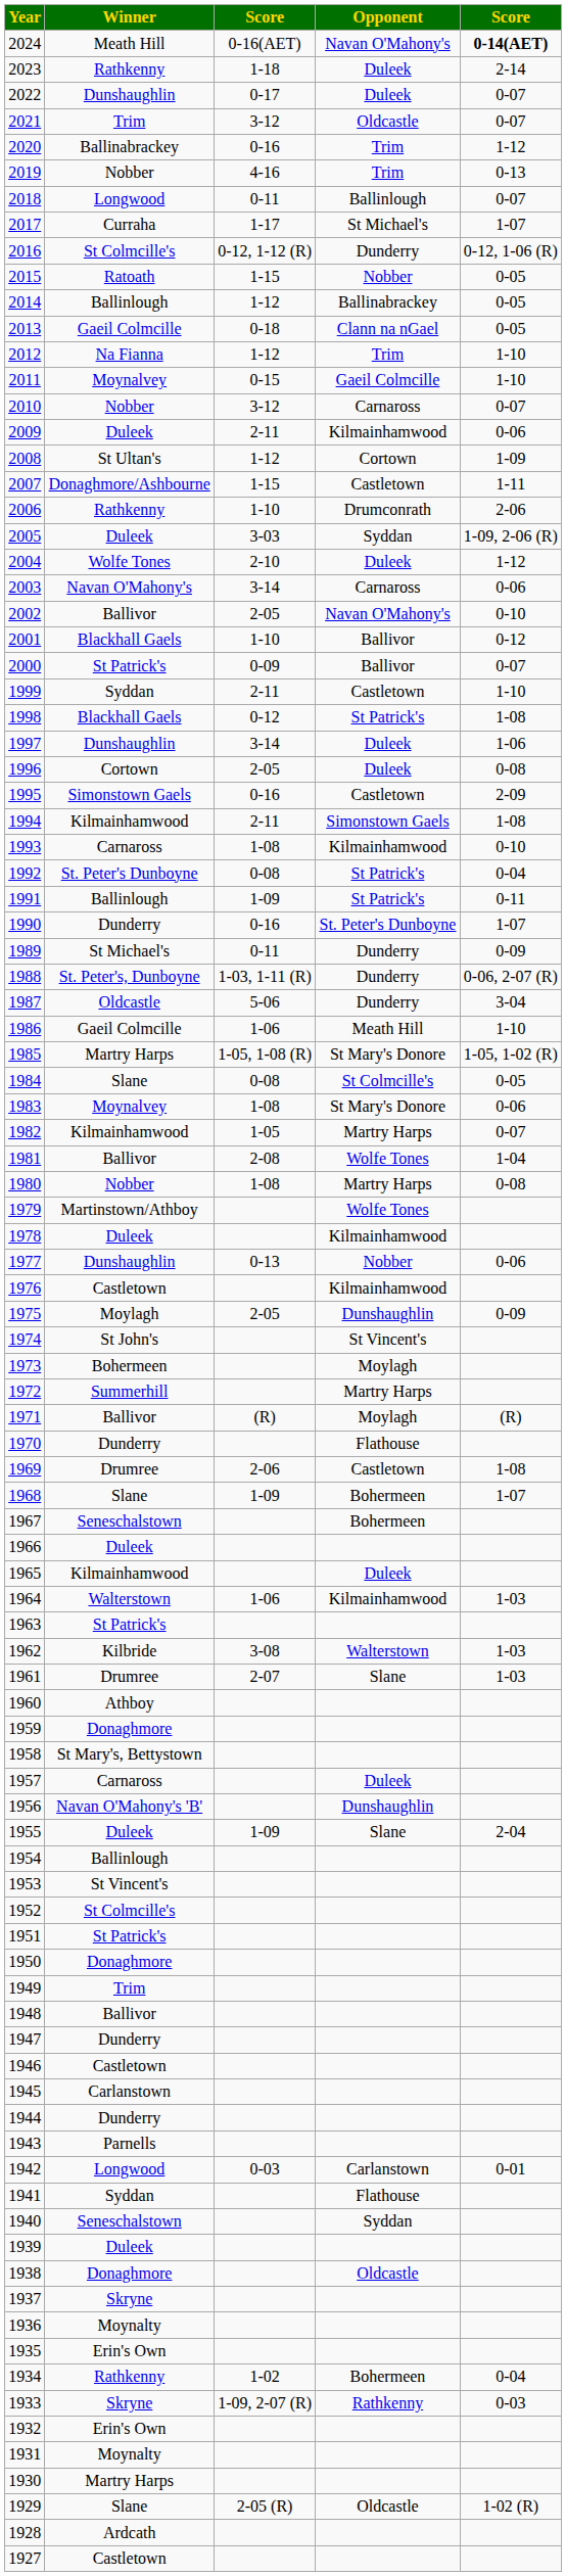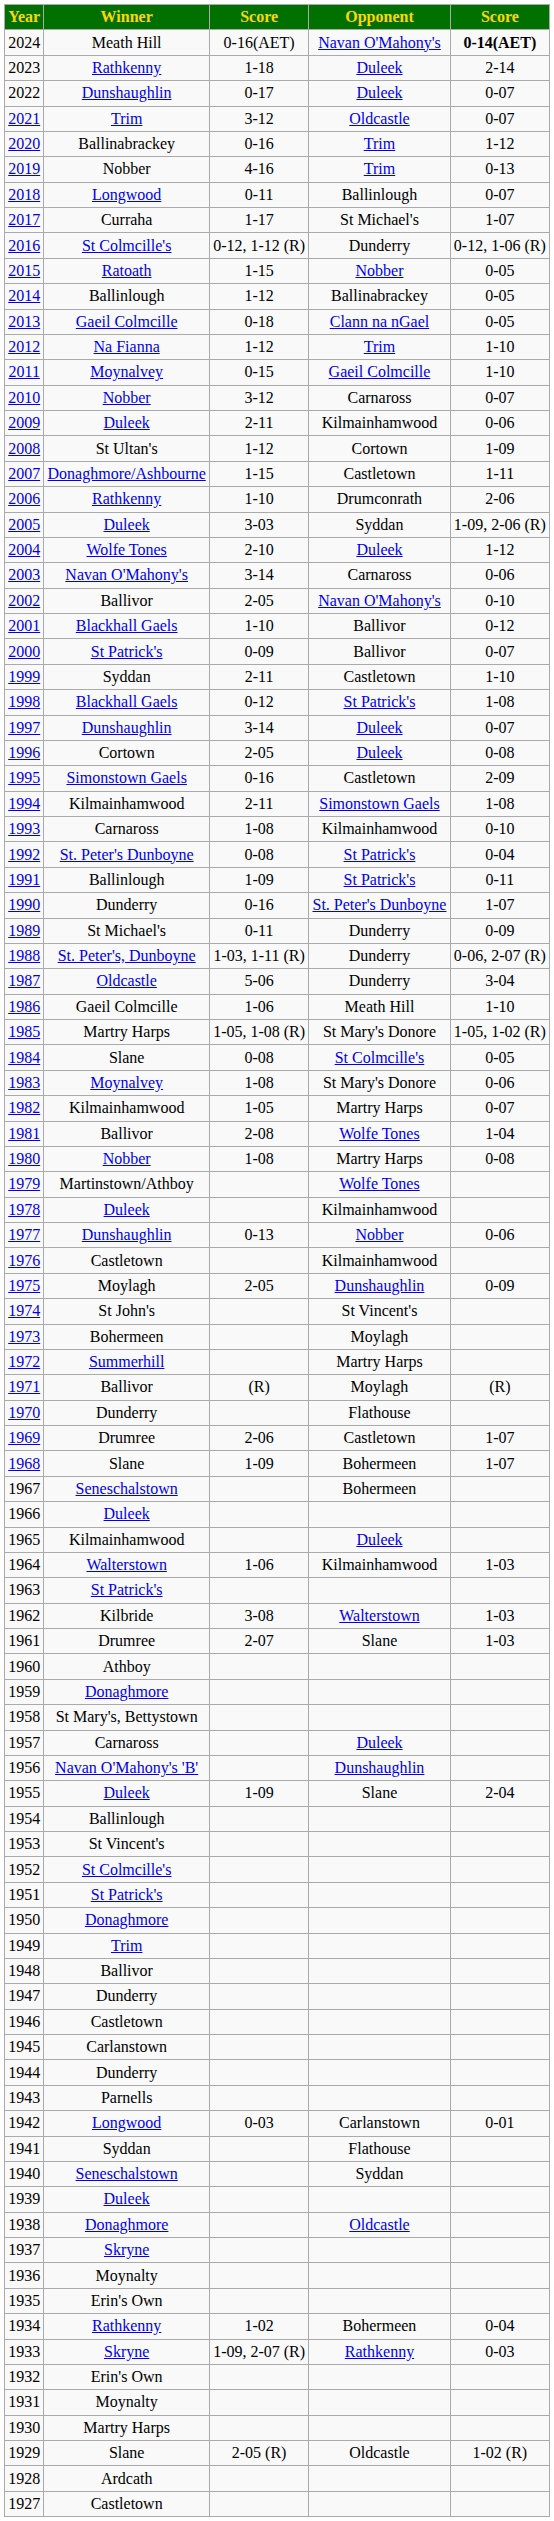 <table class="wikitable" style="text-align:center;">
 <tr>
 <th style="background:#007000;color:gold">Year</th>
 <th style="background:#007000;color:gold">Winner</th>
 <th style="background:#007000;color:gold">Score</th>
 <th style="background:#007000;color:gold">Opponent</th>
 <th style="background:#007000;color:gold">Score</th>
 </tr>
 <tr>
 <td>2024</td>
 <td>Meath Hill</td>
 <td>0-16(AET)</td>
 <td><a href='#'>Navan O'Mahony's</a></td>
 <td><strong>0-14(AET)</strong></td>
 </tr>
 <tr>
 <td>2023</td>
 <td><a href='#'>Rathkenny</a></td>
 <td>1-18</td>
 <td><a href='#'>Duleek</a></td>
 <td>2-14</td>
 </tr>
 <tr>
 <td>2022</td>
 <td><a href='#'>Dunshaughlin</a></td>
 <td>0-17</td>
 <td><a href='#'>Duleek</a></td>
 <td>0-07</td>
 </tr>
 <tr>
 <td><a href='#'>2021</a></td>
 <td><a href='#'>Trim</a></td>
 <td>3-12</td>
 <td><a href='#'>Oldcastle</a></td>
 <td>0-07</td>
 </tr>
 <tr>
 <td><a href='#'>2020</a></td>
 <td>Ballinabrackey</td>
 <td>0-16</td>
 <td><a href='#'>Trim</a></td>
 <td>1-12</td>
 </tr>
 <tr>
 <td><a href='#'>2019</a></td>
 <td>Nobber</td>
 <td>4-16</td>
 <td><a href='#'>Trim</a></td>
 <td>0-13</td>
 </tr>
 <tr>
 <td><a href='#'>2018</a></td>
 <td><a href='#'>Longwood</a></td>
 <td>0-11</td>
 <td>Ballinlough</td>
 <td>0-07</td>
 </tr>
 <tr>
 <td><a href='#'>2017</a></td>
 <td>Curraha</td>
 <td>1-17</td>
 <td>St Michael's</td>
 <td>1-07</td>
 </tr>
 <tr>
 <td><a href='#'>2016</a></td>
 <td><a href='#'>St Colmcille's</a></td>
 <td>0-12, 1-12 (R)</td>
 <td>Dunderry</td>
 <td>0-12, 1-06 (R)</td>
 </tr>
 <tr>
 <td><a href='#'>2015</a></td>
 <td><a href='#'>Ratoath</a></td>
 <td>1-15</td>
 <td><a href='#'>Nobber</a></td>
 <td>0-05</td>
 </tr>
 <tr>
 <td><a href='#'>2014</a></td>
 <td>Ballinlough</td>
 <td>1-12</td>
 <td>Ballinabrackey</td>
 <td>0-05</td>
 </tr>
 <tr>
 <td><a href='#'>2013</a></td>
 <td><a href='#'>Gaeil Colmcille</a></td>
 <td>0-18</td>
 <td><a href='#'>Clann na nGael</a></td>
 <td>0-05</td>
 </tr>
 <tr>
 <td><a href='#'>2012</a></td>
 <td><a href='#'>Na Fianna</a></td>
 <td>1-12</td>
 <td><a href='#'>Trim</a></td>
 <td>1-10</td>
 </tr>
 <tr>
 <td><a href='#'>2011</a></td>
 <td><a href='#'>Moynalvey</a></td>
 <td>0-15</td>
 <td><a href='#'>Gaeil Colmcille</a></td>
 <td>1-10</td>
 </tr>
 <tr>
 <td><a href='#'>2010</a></td>
 <td><a href='#'>Nobber</a></td>
 <td>3-12</td>
 <td>Carnaross</td>
 <td>0-07</td>
 </tr>
 <tr>
 <td><a href='#'>2009</a></td>
 <td><a href='#'>Duleek</a></td>
 <td>2-11</td>
 <td>Kilmainhamwood</td>
 <td>0-06</td>
 </tr>
 <tr>
 <td><a href='#'>2008</a></td>
 <td>St Ultan's</td>
 <td>1-12</td>
 <td>Cortown</td>
 <td>1-09</td>
 </tr>
 <tr>
 <td><a href='#'>2007</a></td>
 <td><a href='#'>Donaghmore/Ashbourne</a></td>
 <td>1-15</td>
 <td>Castletown</td>
 <td>1-11</td>
 </tr>
 <tr>
 <td><a href='#'>2006</a></td>
 <td><a href='#'>Rathkenny</a></td>
 <td>1-10</td>
 <td>Drumconrath</td>
 <td>2-06</td>
 </tr>
 <tr>
 <td><a href='#'>2005</a></td>
 <td><a href='#'>Duleek</a></td>
 <td>3-03</td>
 <td>Syddan</td>
 <td>1-09, 2-06 (R)</td>
 </tr>
 <tr>
 <td><a href='#'>2004</a></td>
 <td><a href='#'>Wolfe Tones</a></td>
 <td>2-10</td>
 <td><a href='#'>Duleek</a></td>
 <td>1-12</td>
 </tr>
 <tr>
 <td><a href='#'>2003</a></td>
 <td><a href='#'>Navan O'Mahony's</a></td>
 <td>3-14</td>
 <td>Carnaross</td>
 <td>0-06</td>
 </tr>
 <tr>
 <td><a href='#'>2002</a></td>
 <td>Ballivor</td>
 <td>2-05</td>
 <td><a href='#'>Navan O'Mahony's</a></td>
 <td>0-10</td>
 </tr>
 <tr>
 <td><a href='#'>2001</a></td>
 <td><a href='#'>Blackhall Gaels</a></td>
 <td>1-10</td>
 <td>Ballivor</td>
 <td>0-12</td>
 </tr>
 <tr>
 <td><a href='#'>2000</a></td>
 <td><a href='#'>St Patrick's</a></td>
 <td>0-09</td>
 <td>Ballivor</td>
 <td>0-07</td>
 </tr>
 <tr>
 <td><a href='#'>1999</a></td>
 <td>Syddan</td>
 <td>2-11</td>
 <td>Castletown</td>
 <td>1-10</td>
 </tr>
 <tr>
 <td><a href='#'>1998</a></td>
 <td><a href='#'>Blackhall Gaels</a></td>
 <td>0-12</td>
 <td><a href='#'>St Patrick's</a></td>
 <td>1-08</td>
 </tr>
 <tr>
 <td><a href='#'>1997</a></td>
 <td><a href='#'>Dunshaughlin</a></td>
 <td>3-14</td>
 <td><a href='#'>Duleek</a></td>
-<td>1-06</td>
+<td>0-07</td>
 </tr>
 <tr>
 <td><a href='#'>1996</a></td>
 <td>Cortown</td>
 <td>2-05</td>
 <td><a href='#'>Duleek</a></td>
 <td>0-08</td>
 </tr>
 <tr>
 <td><a href='#'>1995</a></td>
 <td><a href='#'>Simonstown Gaels</a></td>
 <td>0-16</td>
 <td>Castletown</td>
 <td>2-09</td>
 </tr>
 <tr>
 <td><a href='#'>1994</a></td>
 <td>Kilmainhamwood</td>
 <td>2-11</td>
 <td><a href='#'>Simonstown Gaels</a></td>
 <td>1-08</td>
 </tr>
 <tr>
 <td><a href='#'>1993</a></td>
 <td>Carnaross</td>
 <td>1-08</td>
 <td>Kilmainhamwood</td>
 <td>0-10</td>
 </tr>
 <tr>
 <td><a href='#'>1992</a></td>
 <td><a href='#'>St. Peter's Dunboyne</a></td>
 <td>0-08</td>
 <td><a href='#'>St Patrick's</a></td>
 <td>0-04</td>
 </tr>
 <tr>
 <td><a href='#'>1991</a></td>
 <td>Ballinlough</td>
 <td>1-09</td>
 <td><a href='#'>St Patrick's</a></td>
 <td>0-11</td>
 </tr>
 <tr>
 <td><a href='#'>1990</a></td>
 <td>Dunderry</td>
 <td>0-16</td>
 <td><a href='#'>St. Peter's Dunboyne</a></td>
 <td>1-07</td>
 </tr>
 <tr>
 <td><a href='#'>1989</a></td>
 <td>St Michael's</td>
 <td>0-11</td>
 <td>Dunderry</td>
 <td>0-09</td>
 </tr>
 <tr>
 <td><a href='#'>1988</a></td>
 <td><a href='#'>St. Peter's, Dunboyne</a></td>
 <td>1-03, 1-11 (R)</td>
 <td>Dunderry</td>
 <td>0-06, 2-07 (R)</td>
 </tr>
 <tr>
 <td><a href='#'>1987</a></td>
 <td><a href='#'>Oldcastle</a></td>
 <td>5-06</td>
 <td>Dunderry</td>
 <td>3-04</td>
 </tr>
 <tr>
 <td><a href='#'>1986</a></td>
 <td>Gaeil Colmcille</td>
 <td>1-06</td>
 <td>Meath Hill</td>
 <td>1-10</td>
 </tr>
 <tr>
 <td><a href='#'>1985</a></td>
 <td>Martry Harps</td>
 <td>1-05, 1-08 (R)</td>
 <td>St Mary's Donore</td>
 <td>1-05, 1-02 (R)</td>
 </tr>
 <tr>
 <td><a href='#'>1984</a></td>
 <td>Slane</td>
 <td>0-08</td>
 <td><a href='#'>St Colmcille's</a></td>
 <td>0-05</td>
 </tr>
 <tr>
 <td><a href='#'>1983</a></td>
 <td><a href='#'>Moynalvey</a></td>
 <td>1-08</td>
 <td>St Mary's Donore</td>
 <td>0-06</td>
 </tr>
 <tr>
 <td><a href='#'>1982</a></td>
 <td>Kilmainhamwood</td>
 <td>1-05</td>
 <td>Martry Harps</td>
 <td>0-07</td>
 </tr>
 <tr>
 <td><a href='#'>1981</a></td>
 <td>Ballivor</td>
 <td>2-08</td>
 <td><a href='#'>Wolfe Tones</a></td>
 <td>1-04</td>
 </tr>
 <tr>
 <td><a href='#'>1980</a></td>
 <td><a href='#'>Nobber</a></td>
 <td>1-08</td>
 <td>Martry Harps</td>
 <td>0-08</td>
 </tr>
 <tr>
 <td><a href='#'>1979</a></td>
 <td>Martinstown/Athboy</td>
 <td></td>
 <td><a href='#'>Wolfe Tones</a></td>
 <td></td>
 </tr>
 <tr>
 <td><a href='#'>1978</a></td>
 <td><a href='#'>Duleek</a></td>
 <td></td>
 <td>Kilmainhamwood</td>
 <td></td>
 </tr>
 <tr>
 <td><a href='#'>1977</a></td>
 <td><a href='#'>Dunshaughlin</a></td>
 <td>0-13</td>
 <td><a href='#'>Nobber</a></td>
 <td>0-06</td>
 </tr>
 <tr>
 <td><a href='#'>1976</a></td>
 <td>Castletown</td>
 <td></td>
 <td>Kilmainhamwood</td>
 <td></td>
 </tr>
 <tr>
 <td><a href='#'>1975</a></td>
 <td>Moylagh</td>
 <td>2-05</td>
 <td><a href='#'>Dunshaughlin</a></td>
 <td>0-09</td>
 </tr>
 <tr>
 <td><a href='#'>1974</a></td>
 <td>St John's</td>
 <td></td>
 <td>St Vincent's</td>
 <td></td>
 </tr>
 <tr>
 <td><a href='#'>1973</a></td>
 <td>Bohermeen</td>
 <td></td>
 <td>Moylagh</td>
 <td></td>
 </tr>
 <tr>
 <td><a href='#'>1972</a></td>
 <td><a href='#'>Summerhill</a></td>
 <td></td>
 <td>Martry Harps</td>
 <td></td>
 </tr>
 <tr>
 <td><a href='#'>1971</a></td>
 <td>Ballivor</td>
 <td>(R)</td>
 <td>Moylagh</td>
 <td>(R)</td>
 </tr>
 <tr>
 <td><a href='#'>1970</a></td>
 <td>Dunderry</td>
 <td></td>
 <td>Flathouse</td>
 <td></td>
 </tr>
 <tr>
 <td><a href='#'>1969</a></td>
 <td>Drumree</td>
 <td>2-06</td>
 <td>Castletown</td>
-<td>1-08</td>
+<td>1-07</td>
 </tr>
 <tr>
 <td><a href='#'>1968</a></td>
 <td>Slane</td>
 <td>1-09</td>
 <td>Bohermeen</td>
 <td>1-07</td>
 </tr>
 <tr>
 <td>1967</td>
 <td><a href='#'>Seneschalstown</a></td>
 <td></td>
 <td>Bohermeen</td>
 <td></td>
 </tr>
 <tr>
 <td>1966</td>
 <td><a href='#'>Duleek</a></td>
 <td></td>
 <td></td>
 <td></td>
 </tr>
 <tr>
 <td>1965</td>
 <td>Kilmainhamwood</td>
 <td></td>
 <td><a href='#'>Duleek</a></td>
 <td></td>
 </tr>
 <tr>
 <td>1964</td>
 <td><a href='#'>Walterstown</a></td>
 <td>1-06</td>
 <td>Kilmainhamwood</td>
 <td>1-03</td>
 </tr>
 <tr>
 <td>1963</td>
 <td><a href='#'>St Patrick's</a></td>
 <td></td>
 <td></td>
 <td></td>
 </tr>
 <tr>
 <td>1962</td>
 <td>Kilbride</td>
 <td>3-08</td>
 <td><a href='#'>Walterstown</a></td>
 <td>1-03</td>
 </tr>
 <tr>
 <td>1961</td>
 <td>Drumree</td>
 <td>2-07</td>
 <td>Slane</td>
 <td>1-03</td>
 </tr>
 <tr>
 <td>1960</td>
 <td>Athboy</td>
 <td></td>
 <td></td>
 <td></td>
 </tr>
 <tr>
 <td>1959</td>
 <td><a href='#'>Donaghmore</a></td>
 <td></td>
 <td></td>
 <td></td>
 </tr>
 <tr>
 <td>1958</td>
 <td>St Mary's, Bettystown</td>
 <td></td>
 <td></td>
 <td></td>
 </tr>
 <tr>
 <td>1957</td>
 <td>Carnaross</td>
 <td></td>
 <td><a href='#'>Duleek</a></td>
 <td></td>
 </tr>
 <tr>
 <td>1956</td>
 <td><a href='#'>Navan O'Mahony's 'B'</a></td>
 <td></td>
 <td><a href='#'>Dunshaughlin</a></td>
 <td></td>
 </tr>
 <tr>
 <td>1955</td>
 <td><a href='#'>Duleek</a></td>
 <td>1-09</td>
 <td>Slane</td>
 <td>2-04</td>
 </tr>
 <tr>
 <td>1954</td>
 <td>Ballinlough</td>
 <td></td>
 <td></td>
 <td></td>
 </tr>
 <tr>
 <td>1953</td>
 <td>St Vincent's</td>
 <td></td>
 <td></td>
 <td></td>
 </tr>
 <tr>
 <td>1952</td>
 <td><a href='#'>St Colmcille's</a></td>
 <td></td>
 <td></td>
 <td></td>
 </tr>
 <tr>
 <td>1951</td>
 <td><a href='#'>St Patrick's</a></td>
 <td></td>
 <td></td>
 <td></td>
 </tr>
 <tr>
 <td>1950</td>
 <td><a href='#'>Donaghmore</a></td>
 <td></td>
 <td></td>
 <td></td>
 </tr>
 <tr>
 <td>1949</td>
 <td><a href='#'>Trim</a></td>
 <td></td>
 <td></td>
 <td></td>
 </tr>
 <tr>
 <td>1948</td>
 <td>Ballivor</td>
 <td></td>
 <td></td>
 <td></td>
 </tr>
 <tr>
 <td>1947</td>
 <td>Dunderry</td>
 <td></td>
 <td></td>
 <td></td>
 </tr>
 <tr>
 <td>1946</td>
 <td>Castletown</td>
 <td></td>
 <td></td>
 <td></td>
 </tr>
 <tr>
 <td>1945</td>
 <td>Carlanstown</td>
 <td></td>
 <td></td>
 <td></td>
 </tr>
 <tr>
 <td>1944</td>
 <td>Dunderry</td>
 <td></td>
 <td></td>
 <td></td>
 </tr>
 <tr>
 <td>1943</td>
 <td>Parnells</td>
 <td></td>
 <td></td>
 <td></td>
 </tr>
 <tr>
 <td>1942</td>
 <td><a href='#'>Longwood</a></td>
 <td>0-03</td>
 <td>Carlanstown</td>
 <td>0-01</td>
 </tr>
 <tr>
 <td>1941</td>
 <td>Syddan</td>
 <td></td>
 <td>Flathouse</td>
 <td></td>
 </tr>
 <tr>
 <td>1940</td>
 <td><a href='#'>Seneschalstown</a></td>
 <td></td>
 <td>Syddan</td>
 <td></td>
 </tr>
 <tr>
 <td>1939</td>
 <td><a href='#'>Duleek</a></td>
 <td></td>
 <td></td>
 <td></td>
 </tr>
 <tr>
 <td>1938</td>
 <td><a href='#'>Donaghmore</a></td>
 <td></td>
 <td><a href='#'>Oldcastle</a></td>
 <td></td>
 </tr>
 <tr>
 <td>1937</td>
 <td><a href='#'>Skryne</a></td>
 <td></td>
 <td></td>
 <td></td>
 </tr>
 <tr>
 <td>1936</td>
 <td>Moynalty</td>
 <td></td>
 <td></td>
 <td></td>
 </tr>
 <tr>
 <td>1935</td>
 <td>Erin's Own</td>
 <td></td>
 <td></td>
 <td></td>
 </tr>
 <tr>
 <td>1934</td>
 <td><a href='#'>Rathkenny</a></td>
 <td>1-02</td>
 <td>Bohermeen</td>
 <td>0-04</td>
 </tr>
 <tr>
 <td>1933</td>
 <td><a href='#'>Skryne</a></td>
 <td>1-09, 2-07 (R)</td>
 <td><a href='#'>Rathkenny</a></td>
 <td>0-03</td>
 </tr>
 <tr>
 <td>1932</td>
 <td>Erin's Own</td>
 <td></td>
 <td></td>
 <td></td>
 </tr>
 <tr>
 <td>1931</td>
 <td>Moynalty</td>
 <td></td>
 <td></td>
 <td></td>
 </tr>
 <tr>
 <td>1930</td>
 <td>Martry Harps</td>
 <td></td>
 <td></td>
 <td></td>
 </tr>
 <tr>
 <td>1929</td>
 <td>Slane</td>
 <td>2-05 (R)</td>
 <td>Oldcastle</td>
 <td>1-02 (R)</td>
 </tr>
 <tr>
 <td>1928</td>
 <td>Ardcath</td>
 <td></td>
 <td></td>
 <td></td>
 </tr>
 <tr>
 <td>1927</td>
 <td>Castletown</td>
 <td></td>
 <td></td>
 <td></td>
 </tr>
 </table>
